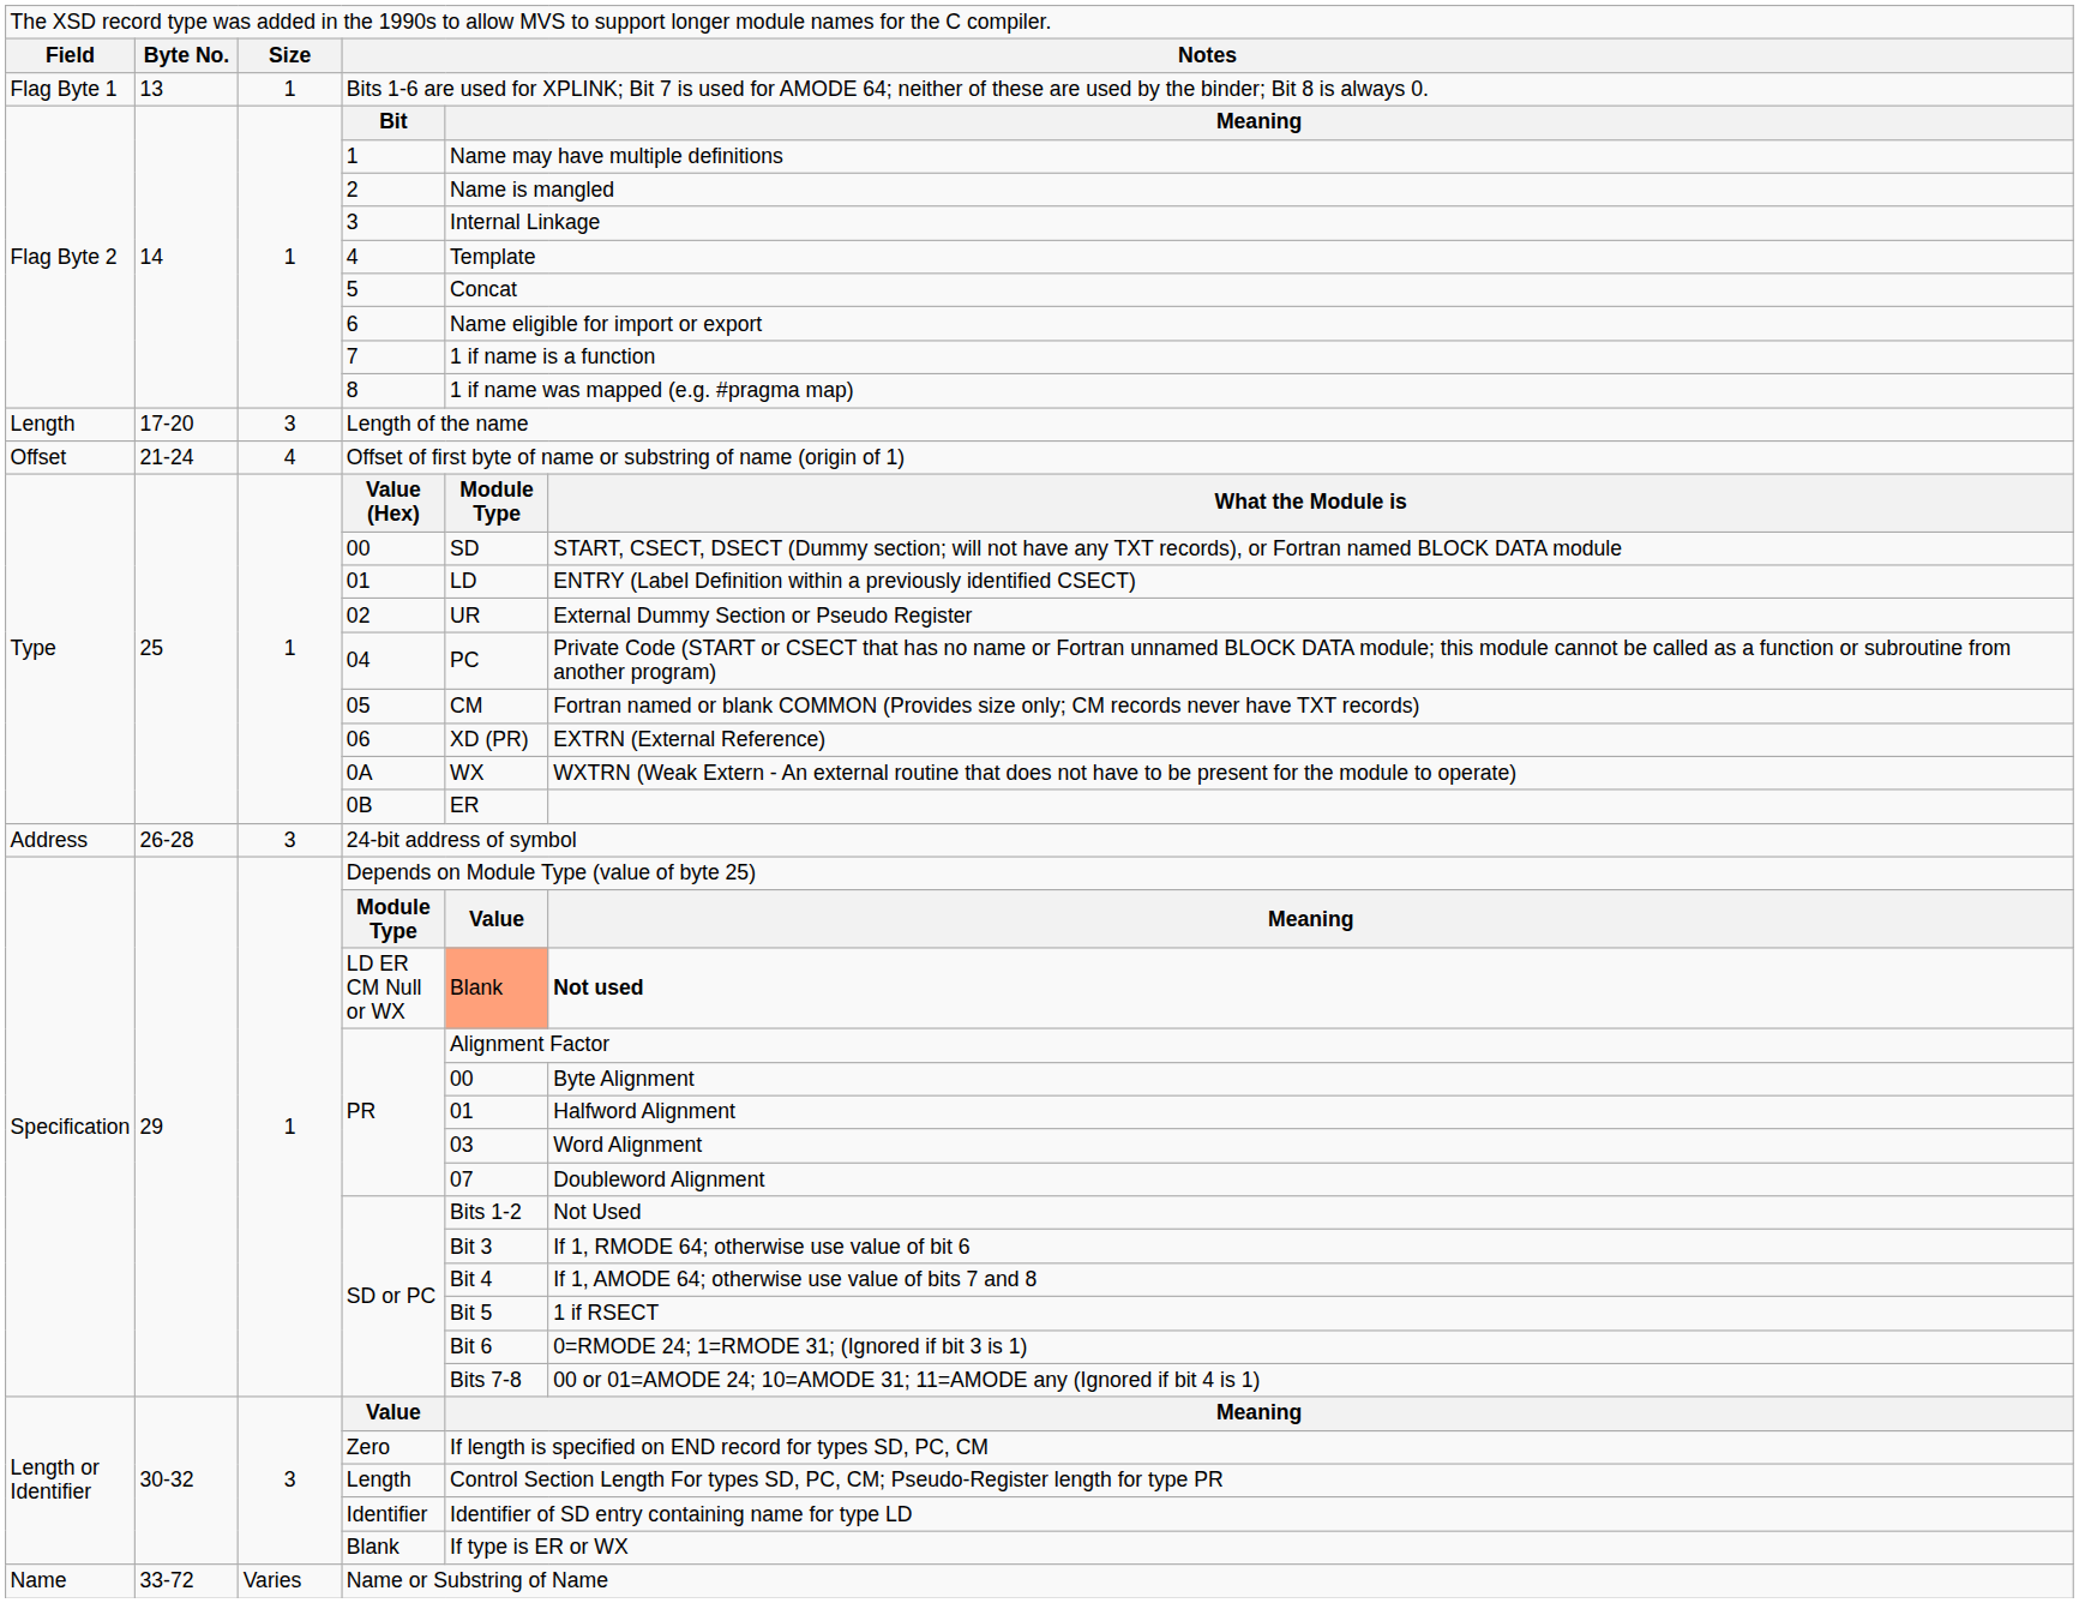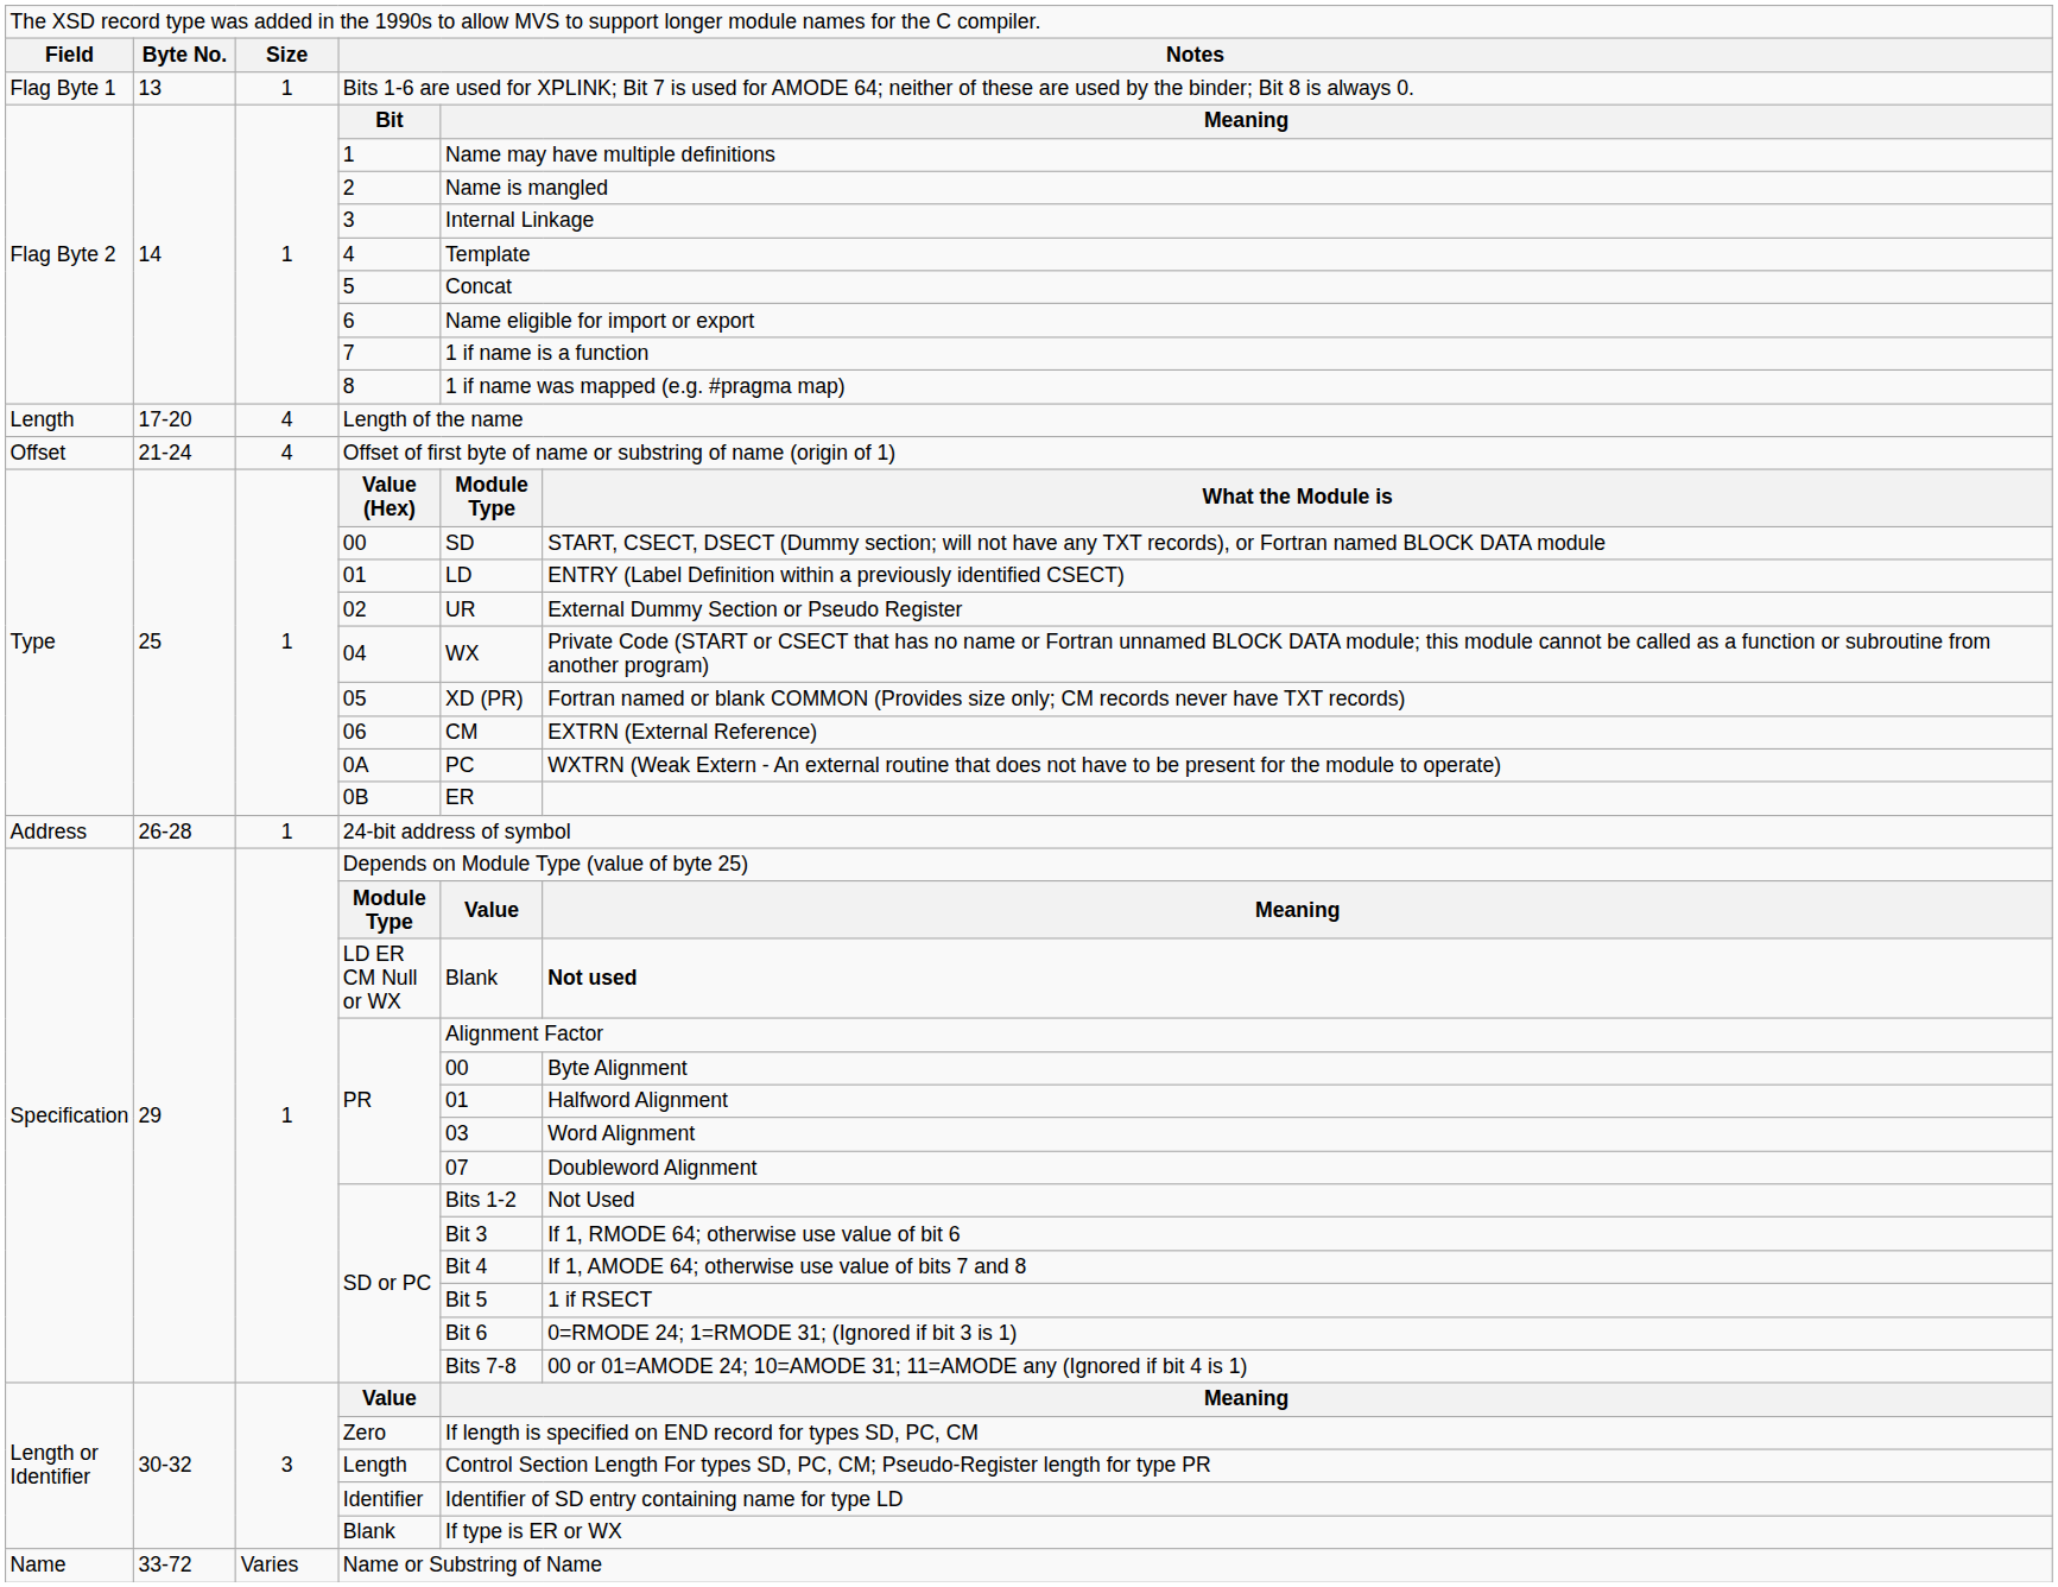 <table class="wikitable" border="1">
 <tr>
 <td colspan=6>The XSD record type was added in the 1990s to allow MVS to support longer module names for the C compiler.</td>
 </tr>
 <tr>
 <th width=5%   style="text-align:center">Field</th>
 <th width=5%   style="text-align:center">Byte No.</th>
 <th width=5%   style="text-align:center">Size</th>
 <th style="text-align:center" colspan=3>Notes</th>
 </tr>
 <tr>
 <td>Flag Byte 1</td>
 <td>13</td>
 <td style="text-align:center">1</td>
 <td colspan=3>Bits 1-6 are used for XPLINK; Bit 7 is used for AMODE 64; neither of these are used by the binder; Bit 8 is always 0.</td>
 </tr>
 <tr>
 <td rowspan=9>Flag Byte 2</td>
 <td rowspan=9>14</td>
 <td rowspan=9 style="text-align:center">1</td>
 <th width=5%>Bit</th>
 <th colspan=2>Meaning</th>
 </tr>
 <tr>
 <td>1</td>
 <td colspan=2>Name may have multiple definitions</td>
 </tr>
 <tr>
 <td>2</td>
 <td colspan=2>Name is mangled</td>
 </tr>
 <tr>
 <td>3</td>
 <td colspan=2>Internal Linkage</td>
 </tr>
 <tr>
 <td>4</td>
 <td colspan=2>Template</td>
 </tr>
 <tr>
 <td>5</td>
 <td colspan=2>Concat</td>
 </tr>
 <tr>
 <td>6</td>
 <td colspan=2>Name eligible for import or export</td>
 </tr>
 <tr>
 <td>7</td>
 <td colspan=2>1 if name is a function</td>
 </tr>
 <tr>
 <td>8</td>
 <td colspan=2>1 if name was mapped (e.g. #pragma map)</td>
 </tr>
 <tr>
 <td>Length</td>
 <td>17-20</td>
-<td style="text-align:center">3</td>
+<td style="text-align:center">4</td>
 <td colspan=3>Length of the name</td>
 </tr>
 <tr>
 <td>Offset</td>
 <td>21-24</td>
 <td style="text-align:center">4</td>
 <td colspan=3>Offset of first byte of name or substring of name (origin of 1)</td>
 </tr>
 <tr>
 <td rowspan=9>Type</td>
 <td rowspan=9>25</td>
 <td rowspan=9 style="text-align:center">1</td>
 <th width=5%>Value<br>(Hex)</th>
 <th width=5%>Module<br>Type</th>
 <th>What the Module is</th>
 </tr>
 <tr>
 <td>00</td>
 <td>SD</td>
 <td>START, CSECT,  DSECT (Dummy section; will not have any TXT records), or Fortran named BLOCK DATA module</td>
 </tr>
 <tr>
 <td>01</td>
 <td>LD</td>
 <td>ENTRY (Label Definition within a previously identified CSECT)</td>
 </tr>
 <tr>
 <td>02</td>
 <td>UR</td>
 <td>External Dummy Section or Pseudo Register</td>
 </tr>
 <tr>
 <td>04</td>
-<td>PC</td>
+<td>WX</td>
 <td>Private Code (START or CSECT that has no name or Fortran unnamed BLOCK DATA module; this module cannot be called as a function or subroutine from another program)</td>
 </tr>
 <tr>
 <td>05</td>
-<td>CM</td>
+<td>XD (PR)</td>
 <td>Fortran named or blank COMMON (Provides size only; CM records never have TXT records)</td>
 </tr>
 <tr>
 <td>06</td>
-<td>XD (PR)</td>
+<td>CM</td>
 <td>EXTRN (External Reference)</td>
 </tr>
 <tr>
 <td>0A</td>
-<td>WX</td>
+<td>PC</td>
 <td>WXTRN (Weak Extern - An external routine that does not have to be present for the module to operate)</td>
 </tr>
 <tr>
 <td>0B</td>
 <td>ER</td>
 <td></td>
 </tr>
 <tr>
 <td>Address</td>
 <td>26-28</td>
-<td style="text-align:center">3</td>
+<td style="text-align:center">1</td>
 <td colspan=3>24-bit address of symbol</td>
 </tr>
 <tr>
 <td rowspan=14>Specification</td>
 <td rowspan=14>29</td>
 <td rowspan=14 style="text-align:center">1</td>
 <td colspan=3>Depends on Module Type (value of byte 25)</td>
 </tr>
 <tr>
 <th>Module Type</th>
 <th>Value</th>
 <th>Meaning</th>
 </tr>
 <tr>
 <td>LD ER CM Null or WX</td>
-<td style="background: lightsalmon;">Blank</td>
+<td>Blank</td>
 <td><strong>Not used</strong></td>
 </tr>
 <tr>
 <td rowspan=5>PR</td>
 <td colspan=2>Alignment Factor</td>
 </tr>
 <tr>
 <td>00</td>
 <td>Byte Alignment</td>
 </tr>
 <tr>
 <td>01</td>
 <td>Halfword Alignment</td>
 </tr>
 <tr>
 <td>03</td>
 <td>Word Alignment</td>
 </tr>
 <tr>
 <td>07</td>
 <td>Doubleword Alignment</td>
 </tr>
 <tr>
 <td rowspan=6>SD or PC</td>
 <td>Bits 1-2</td>
 <td>Not Used</td>
 </tr>
 <tr>
 <td>Bit 3</td>
 <td>If 1, RMODE 64; otherwise use value of bit 6</td>
 </tr>
 <tr>
 <td>Bit 4</td>
 <td>If 1, AMODE 64; otherwise use value of bits 7 and 8</td>
 </tr>
 <tr>
 <td>Bit 5</td>
 <td>1 if RSECT</td>
 </tr>
 <tr>
 <td>Bit 6</td>
 <td>0=RMODE 24; 1=RMODE 31; (Ignored if bit 3 is 1)</td>
 </tr>
 <tr>
 <td>Bits 7-8</td>
 <td>00 or 01=AMODE 24; 10=AMODE 31; 11=AMODE any (Ignored if bit 4 is 1)</td>
 </tr>
 <tr>
 <td rowspan=5>Length or Identifier</td>
 <td rowspan=5>30-32</td>
 <td rowspan=5 style="text-align:center">3</td>
 <th>Value</th>
 <th colspan=2>Meaning</th>
 </tr>
 <tr>
 <td>Zero</td>
 <td colspan=2>If length is specified on END record for types SD, PC, CM</td>
 </tr>
 <tr>
 <td>Length</td>
 <td colspan=2>Control Section Length For types SD, PC, CM; Pseudo-Register length for type PR</td>
 </tr>
 <tr>
 <td>Identifier</td>
 <td colspan=2>Identifier of SD entry containing name for type LD</td>
 </tr>
 <tr>
 <td>Blank</td>
 <td colspan=2>If type is ER or WX</td>
 </tr>
 <tr>
 <td>Name</td>
 <td>33-72</td>
 <td>Varies</td>
 <td colspan=3>Name or Substring of Name</td>
 </tr>
 </table>
